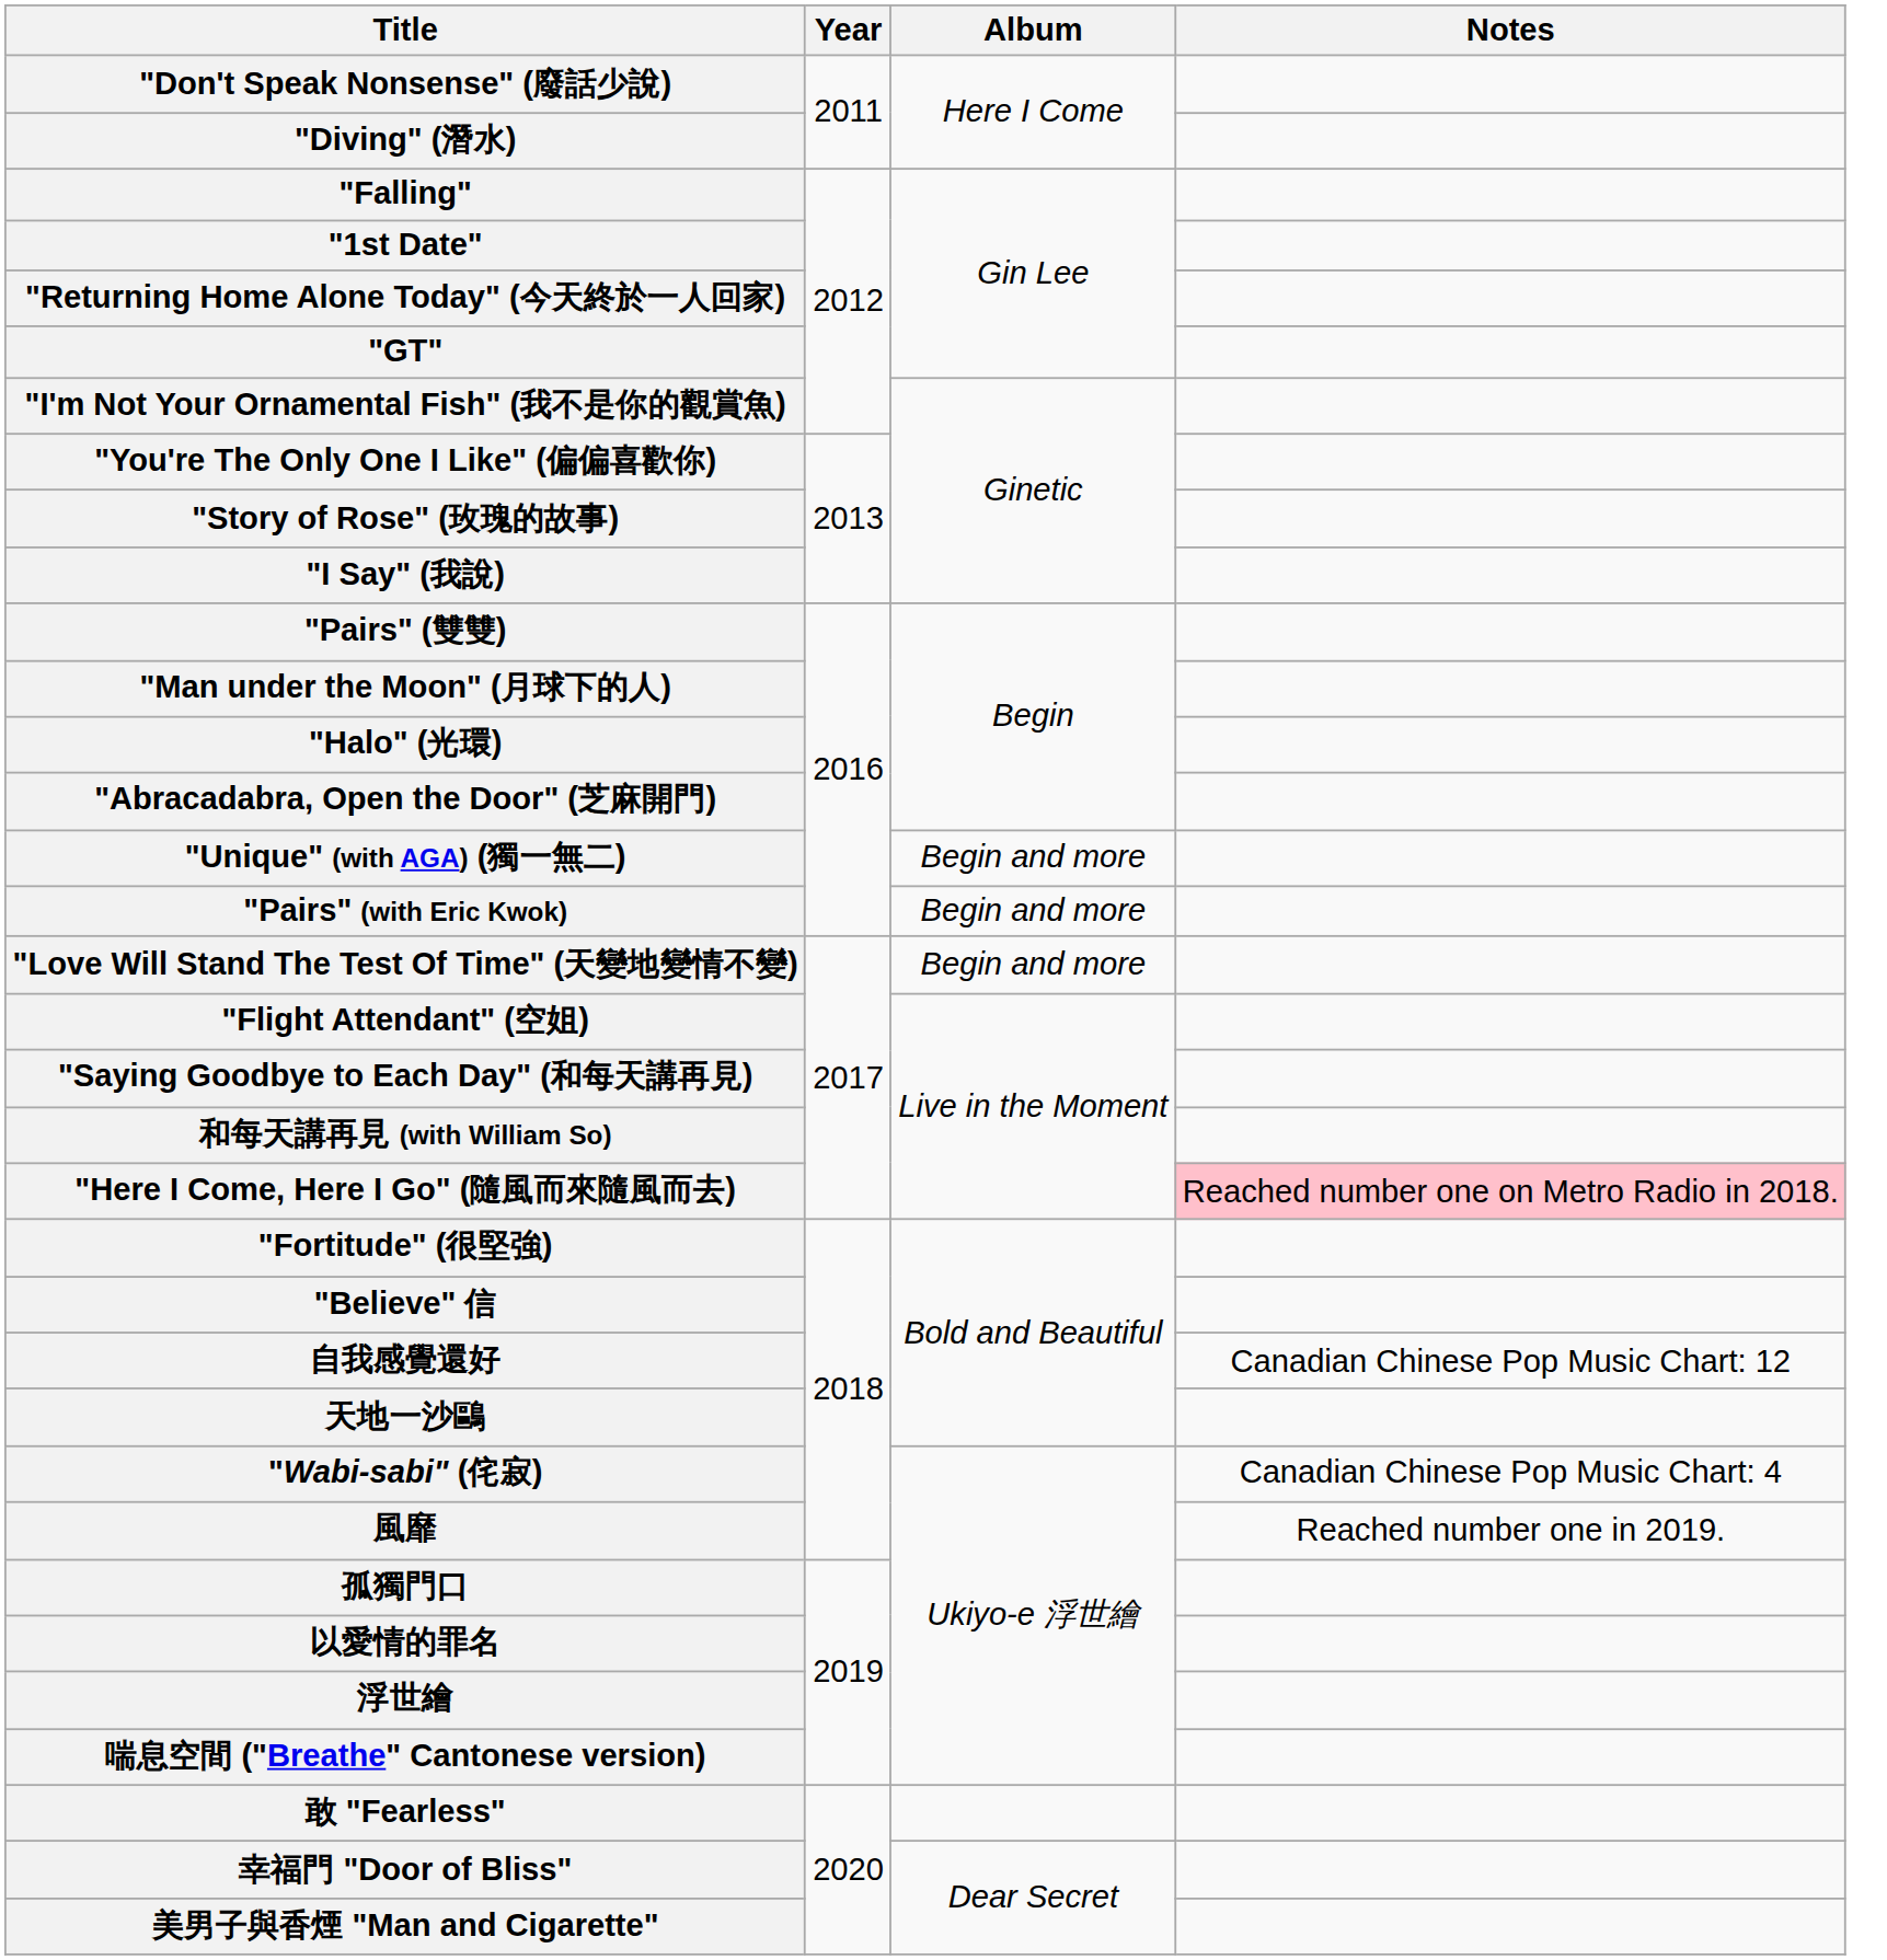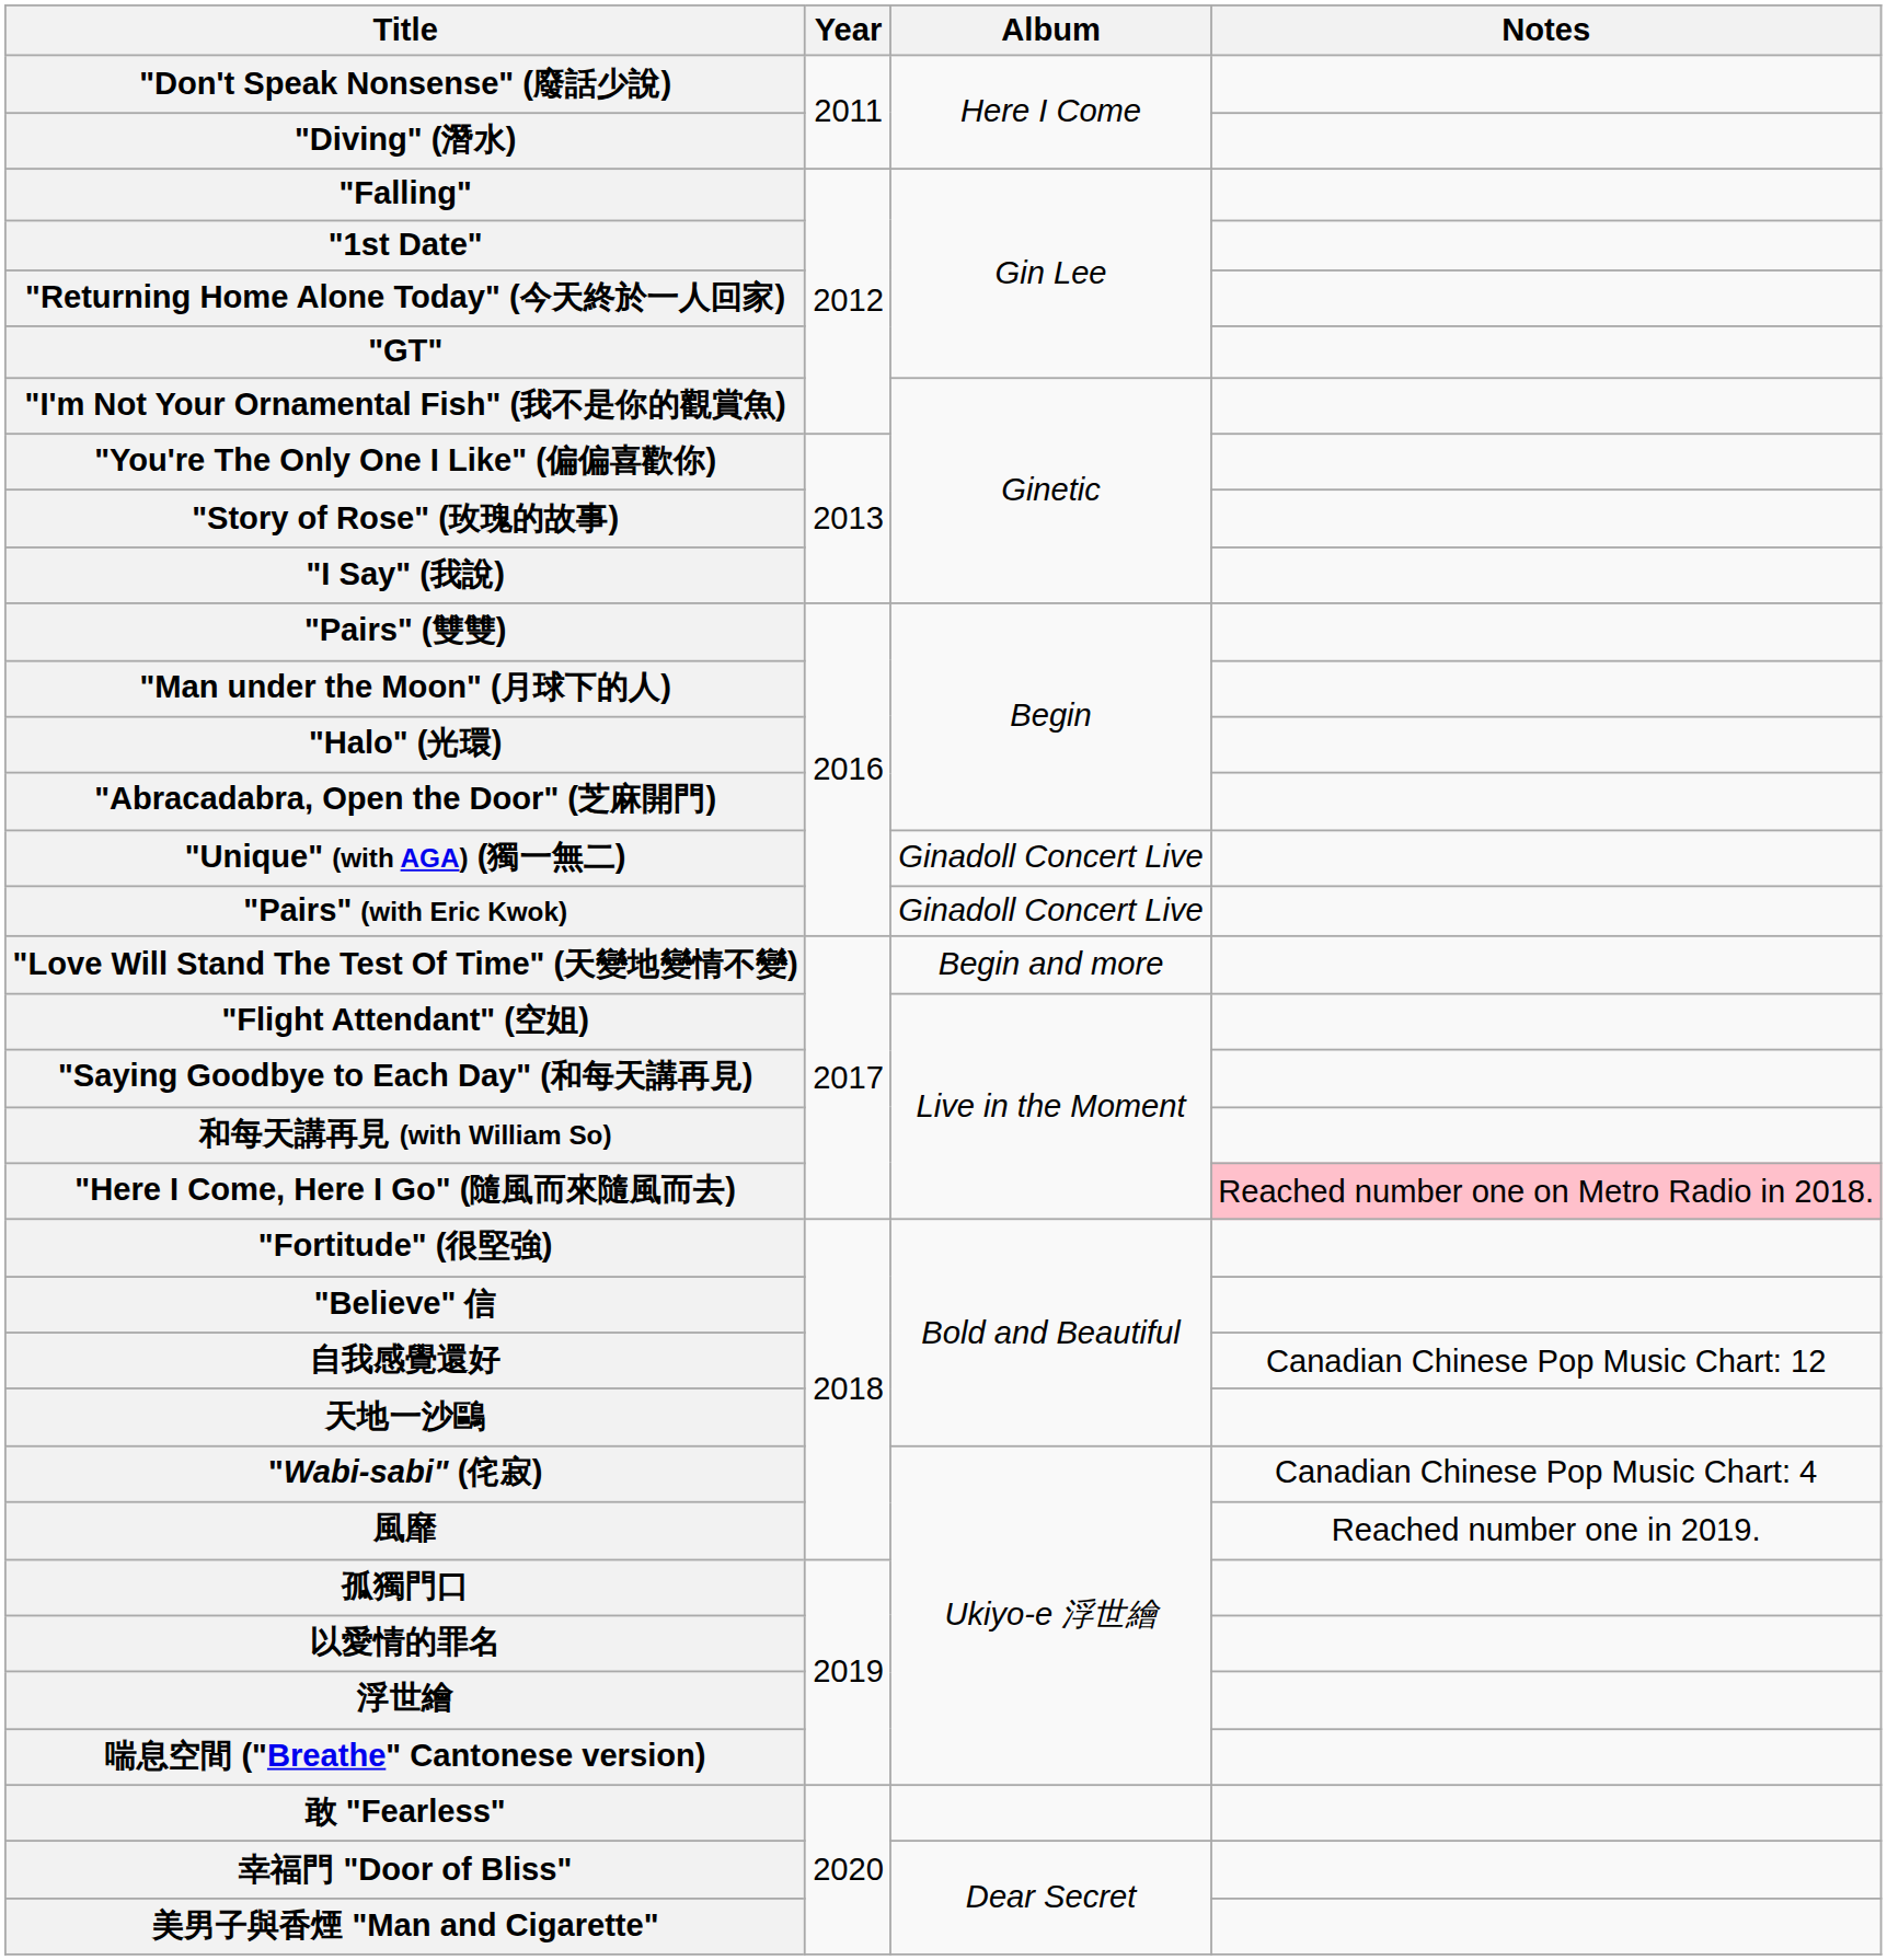 <table class="wikitable plainrowheaders" style="text-align:center;">
 <tr>
 <th scope="col">Title</th>
 <th scope="col">Year</th>
 <th scope="col">Album</th>
 <th scope="col">Notes</th>
 </tr>
 <tr>
 <th scope="row">"Don't Speak Nonsense" (廢話少說)</th>
 <td rowspan="2">2011</td>
 <td rowspan="2"><em>Here I Come</em></td>
 <td></td>
 </tr>
 <tr>
 <th scope="row">"Diving" (潛水)</th>
 <td></td>
 </tr>
 <tr>
 <th scope="row">"Falling"</th>
 <td rowspan="5">2012</td>
 <td rowspan="4"><em>Gin Lee</em></td>
 <td></td>
 </tr>
 <tr>
 <th scope="row">"1st Date"</th>
 <td></td>
 </tr>
 <tr>
 <th scope="row">"Returning Home Alone Today" (今天終於一人回家)</th>
 <td></td>
 </tr>
 <tr>
 <th scope="row">"GT"</th>
 <td></td>
 </tr>
 <tr>
 <th scope="row">"I'm Not Your Ornamental Fish" (我不是你的觀賞魚)</th>
 <td rowspan="4"><em>Ginetic</em></td>
 <td></td>
 </tr>
 <tr>
 <th scope="row">"You're The Only One I Like" (偏偏喜歡你)</th>
 <td rowspan="3">2013</td>
 <td></td>
 </tr>
 <tr>
 <th scope="row">"Story of Rose" (玫瑰的故事)</th>
 <td></td>
 </tr>
 <tr>
 <th scope="row">"I Say" (我說)</th>
 <td></td>
 </tr>
 <tr>
 <th scope="row">"Pairs" (雙雙)</th>
 <td rowspan="6">2016</td>
 <td rowspan="4"><em>Begin</em></td>
 <td></td>
 </tr>
 <tr>
 <th scope="row">"Man under the Moon" (月球下的人)</th>
 <td></td>
 </tr>
 <tr>
 <th scope="row">"Halo" (光環)</th>
 <td></td>
 </tr>
 <tr>
 <th scope="row">"Abracadabra, Open the Door" (芝麻開門)</th>
 <td></td>
 </tr>
 <tr>
 <th scope="row">"Unique" <small>(with <a href='#'>AGA</a>)</small> (獨一無二)</th>
-<td><em>Begin and more</em></td>
+<td><em>Ginadoll Concert Live</em></td>
 <td></td>
 </tr>
 <tr>
 <th scope="row">"Pairs" <small>(with Eric Kwok)</small></th>
-<td><em>Begin and more</em></td>
+<td><em>Ginadoll Concert Live</em></td>
 <td></td>
 </tr>
 <tr>
 <th scope="row">"Love Will Stand The Test Of Time" (天變地變情不變)</th>
 <td rowspan="5">2017</td>
 <td><em>Begin and more</em></td>
 <td></td>
 </tr>
 <tr>
 <th scope="row">"Flight Attendant" (空姐)</th>
 <td rowspan="4"><em>Live in the Moment</em></td>
 <td></td>
 </tr>
 <tr>
 <th scope="row">"Saying Goodbye to Each Day" (和每天講再見)</th>
 <td></td>
 </tr>
 <tr>
 <th scope="row">和每天講再見 <small>(with William So)</small></th>
 <td></td>
 </tr>
 <tr>
 <th scope="row">"Here I Come, Here I Go" (隨風而來隨風而去)</th>
 <td style="background: pink;">Reached number one on Metro Radio in 2018.</td>
 </tr>
 <tr>
 <th scope="row">"Fortitude" (很堅強)</th>
 <td rowspan="6">2018</td>
 <td rowspan="4"><em>Bold and Beautiful</em></td>
 <td></td>
 </tr>
 <tr>
 <th scope="row">"Believe" 信</th>
 <td></td>
 </tr>
 <tr>
 <th scope="row">自我感覺還好</th>
 <td>Canadian Chinese Pop Music Chart: 12</td>
 </tr>
 <tr>
 <th scope="row">天地一沙鷗</th>
 <td></td>
 </tr>
 <tr>
 <th scope="row">"<em>Wabi-sabi"</em> (侘寂)</th>
 <td rowspan="6"><em>Ukiyo-e 浮世繪</em></td>
 <td>Canadian Chinese Pop Music Chart: 4</td>
 </tr>
 <tr>
 <th scope="row">風靡</th>
 <td>Reached number one in 2019.</td>
 </tr>
 <tr>
 <th scope="row">孤獨門口</th>
 <td rowspan="4">2019</td>
 <td></td>
 </tr>
 <tr>
 <th scope="row">以愛情的罪名</th>
 <td></td>
 </tr>
 <tr>
 <th scope="row">浮世繪</th>
 <td></td>
 </tr>
 <tr>
 <th scope="row">喘息空間 ("<a href='#'>Breathe</a>" Cantonese version)</th>
 <td></td>
 </tr>
 <tr>
 <th scope="row">敢 "Fearless"</th>
 <td rowspan="3">2020</td>
 <td></td>
 <td></td>
 </tr>
 <tr>
 <th scope="row">幸福門 "Door of Bliss"</th>
 <td rowspan="2"><em>Dear Secret</em></td>
 <td></td>
 </tr>
 <tr>
 <th scope="row">美男子與香煙 "Man and Cigarette"</th>
 <td></td>
 </tr>
 </table>
